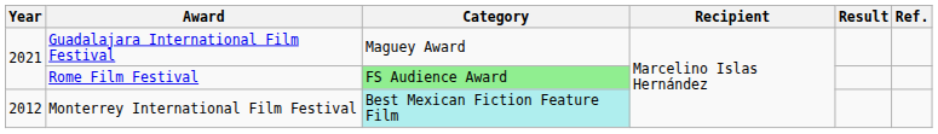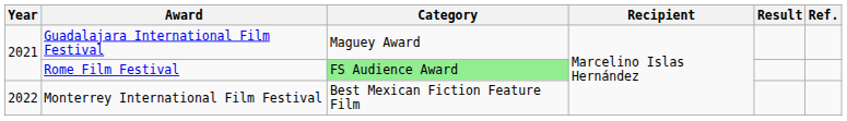 <table class="wikitable">
 <tr>
 <th>Year</th>
 <th>Award</th>
 <th>Category</th>
 <th>Recipient</th>
 <th>Result</th>
 <th>Ref.</th>
 </tr>
 <tr>
 <td rowspan="2">2021</td>
 <td><a href='#'>Guadalajara International Film Festival</a></td>
 <td>Maguey Award</td>
 <td rowspan="3">Marcelino Islas Hernández</td>
 <td></td>
 <td></td>
 </tr>
 <tr>
 <td><a href='#'>Rome Film Festival</a></td>
 <td style="background: lightgreen;">FS Audience Award</td>
 <td></td>
 <td></td>
 </tr>
 <tr>
-<td>2012</td>
+<td>2022</td>
 <td>Monterrey International Film Festival</td>
-<td style="background: paleturquoise;">Best Mexican Fiction Feature Film</td>
+<td>Best Mexican Fiction Feature Film</td>
 <td></td>
 <td></td>
 </tr>
 </table>
